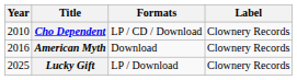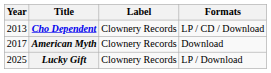 <table class="wikitable plainrowheaders">
 <tr>
 <th scope="col" style="">Year</th>
 <th scope="col" style="">Title</th>
+<th scope="col" style="">Label</th>
 <th scope="col" style="">Formats</th>
-<th scope="col" style="">Label</th>
 </tr>
 <tr>
-<td>2010</td>
+<td>2013</td>
 <th scope="row"><em><a href='#'>Cho Dependent</a></em></th>
+<td>Clownery Records</td>
 <td>LP / CD / Download</td>
-<td>Clownery Records</td>
 </tr>
 <tr>
-<td>2016</td>
+<td>2017</td>
 <th scope="row"><em>American Myth</em></th>
+<td>Clownery Records</td>
 <td>Download</td>
-<td>Clownery Records</td>
 </tr>
 <tr>
 <td>2025</td>
 <th scope="row"><em>Lucky Gift</em></th>
+<td>Clownery Records</td>
 <td>LP / Download</td>
-<td>Clownery Records</td>
 </tr>
 </table>
